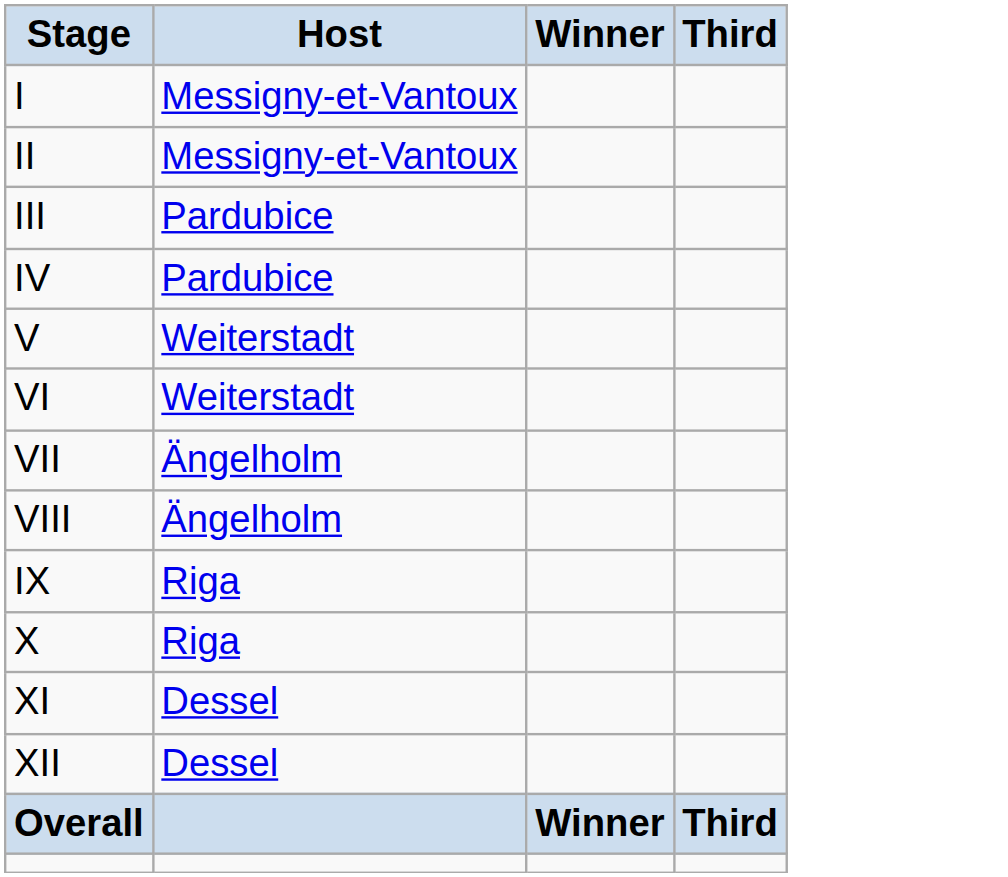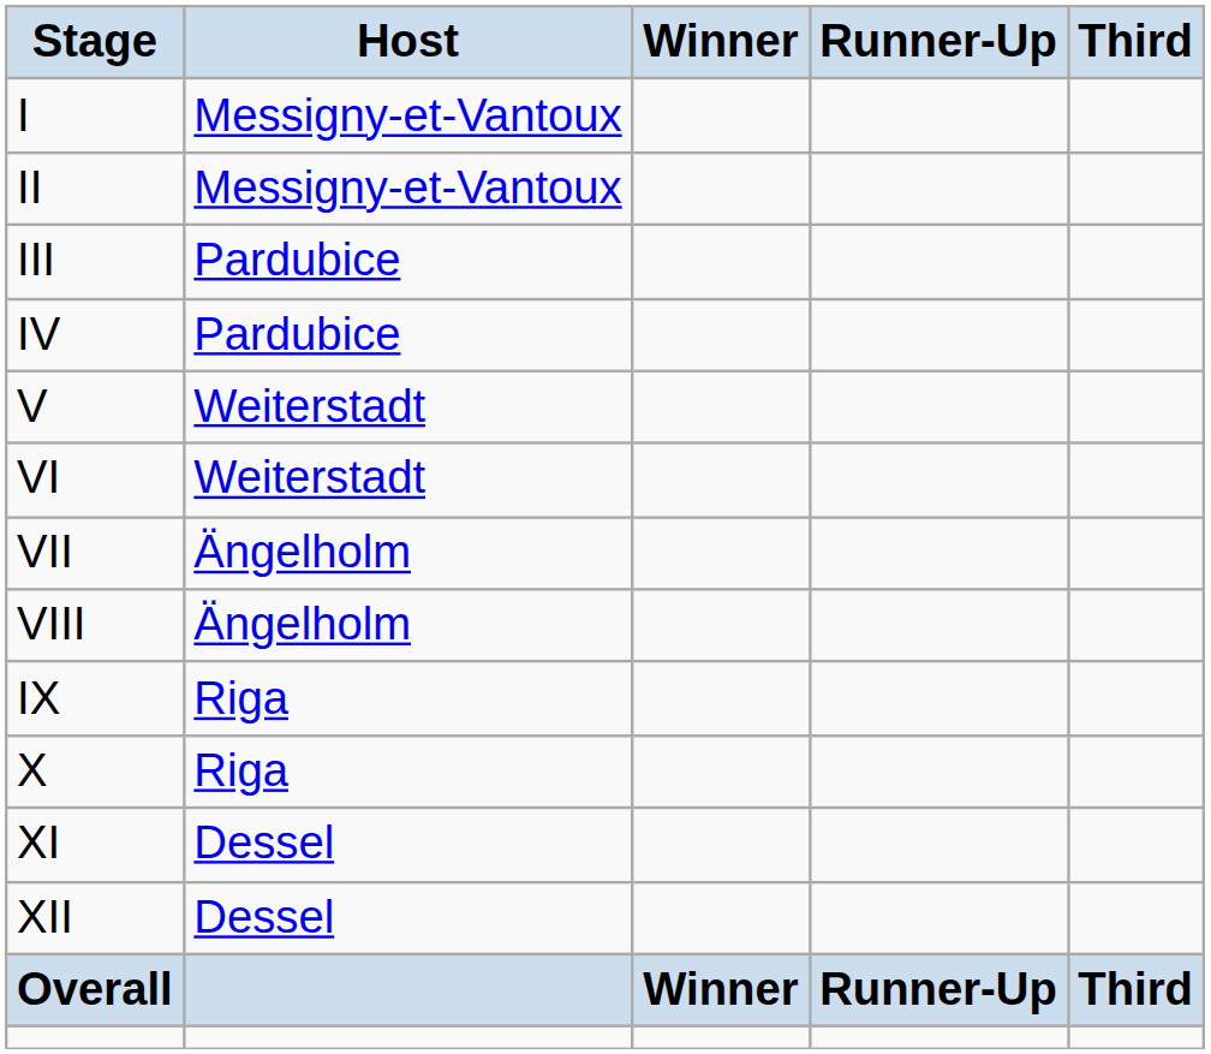 <table class="wikitable" align="center">
 <tr>
 <th style="background-color: #CCDDEE;">Stage</th>
 <th style="background-color: #CCDDEE;">Host</th>
 <th style="background-color: #CCDDEE;">Winner</th>
+<th style="background-color: #CCDDEE;">Runner-Up</th>
 <th style="background-color: #CCDDEE;">Third</th>
 </tr>
 <tr>
 <td>I</td>
 <td> <a href='#'>Messigny-et-Vantoux</a></td>
+<td></td>
 <td></td>
 <td></td>
 </tr>
 <tr>
 <td>II</td>
 <td> <a href='#'>Messigny-et-Vantoux</a></td>
 <td></td>
 <td></td>
+<td></td>
 </tr>
 <tr>
 <td>III</td>
 <td> <a href='#'>Pardubice</a></td>
+<td></td>
 <td></td>
 <td></td>
 </tr>
 <tr>
 <td>IV</td>
 <td> <a href='#'>Pardubice</a></td>
 <td></td>
 <td></td>
+<td></td>
 </tr>
 <tr>
 <td>V</td>
 <td> <a href='#'>Weiterstadt</a></td>
 <td></td>
 <td></td>
+<td></td>
 </tr>
 <tr>
 <td>VI</td>
 <td> <a href='#'>Weiterstadt</a></td>
+<td></td>
 <td></td>
 <td><em></em></td>
 </tr>
 <tr>
 <td>VII</td>
 <td> <a href='#'>Ängelholm</a></td>
 <td></td>
 <td></td>
+<td></td>
 </tr>
 <tr>
 <td>VIII</td>
 <td> <a href='#'>Ängelholm</a></td>
+<td></td>
 <td></td>
 <td></td>
 </tr>
 <tr>
 <td>IX</td>
 <td> <a href='#'>Riga</a></td>
 <td></td>
 <td></td>
+<td></td>
 </tr>
 <tr>
 <td>X</td>
 <td> <a href='#'>Riga</a></td>
+<td></td>
 <td></td>
 <td></td>
 </tr>
 <tr>
 <td>XI</td>
 <td> <a href='#'>Dessel</a></td>
 <td></td>
 <td></td>
+<td></td>
 </tr>
 <tr>
 <td>XII</td>
 <td> <a href='#'>Dessel</a></td>
+<td></td>
 <td></td>
 <td></td>
 </tr>
 <tr>
 <th style="background-color: #CCDDEE;">Overall</th>
 <th style="background-color: #CCDDEE;"></th>
 <th style="background-color: #CCDDEE;">Winner</th>
+<th style="background-color: #CCDDEE;">Runner-Up</th>
 <th style="background-color: #CCDDEE;">Third</th>
 </tr>
 <tr>
 <td></td>
 <td></td>
 <td></td>
 <td></td>
+<td></td>
 </tr>
 </table>
